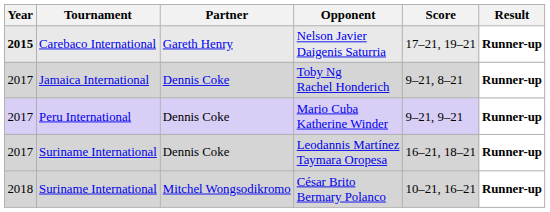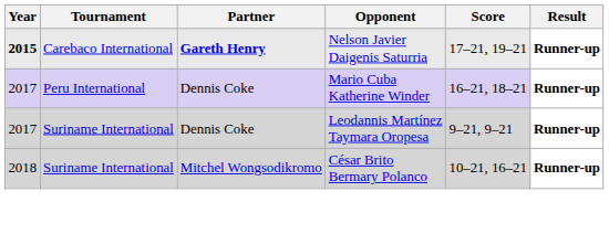 <table class="sortable wikitable" style="font-size: 90%;">
 <tr>
 <th>Year</th>
 <th>Tournament</th>
 <th>Partner</th>
 <th>Opponent</th>
 <th>Score</th>
 <th>Result</th>
 </tr>
 <tr style="background:#E9E9E9">
 <td align="center"><strong>2015</strong></td>
 <td align="left"><a href='#'>Carebaco International</a></td>
-<td align="left"> <a href='#'>Gareth Henry</a></td>
+<td align="left"><strong> <a href='#'>Gareth Henry</a></strong></td>
 <td align="left"> <a href='#'>Nelson Javier</a><br> <a href='#'>Daigenis Saturria</a></td>
 <td align="left">17–21, 19–21</td>
-<td style="text-align:left; background:white"> <strong>Runner-up</strong></td>
-</tr>
-<tr style="background:#D5D5D5">
-<td align="center">2017</td>
-<td align="left"><a href='#'>Jamaica International</a></td>
-<td align="left"> <a href='#'>Dennis Coke</a></td>
-<td align="left"> <a href='#'>Toby Ng</a><br> <a href='#'>Rachel Honderich</a></td>
-<td align="left">9–21, 8–21</td>
 <td style="text-align:left; background:white"> <strong>Runner-up</strong></td>
 </tr>
 <tr style="background:#D8CEF6">
 <td align="center">2017</td>
 <td align="left"><a href='#'>Peru International</a></td>
 <td align="left"> Dennis Coke</td>
 <td align="left"> <a href='#'>Mario Cuba</a><br> <a href='#'>Katherine Winder</a></td>
-<td align="left">9–21, 9–21</td>
+<td align="left">16–21, 18–21</td>
 <td style="text-align:left; background:white"> <strong>Runner-up</strong></td>
 </tr>
 <tr style="background:#D5D5D5">
 <td align="center">2017</td>
 <td align="left"><a href='#'>Suriname International</a></td>
 <td align="left"> Dennis Coke</td>
 <td align="left"> <a href='#'>Leodannis Martínez</a><br> <a href='#'>Taymara Oropesa</a></td>
-<td align="left">16–21, 18–21</td>
+<td align="left">9–21, 9–21</td>
 <td style="text-align:left; background:white"> <strong>Runner-up</strong></td>
 </tr>
 <tr style="background:#D5D5D5">
 <td align="center">2018</td>
 <td align="left"><a href='#'>Suriname International</a></td>
 <td align="left"> <a href='#'>Mitchel Wongsodikromo</a></td>
 <td align="left"> <a href='#'>César Brito</a><br> <a href='#'>Bermary Polanco</a></td>
 <td align="left">10–21, 16–21</td>
 <td style="text-align:left; background:white"> <strong>Runner-up</strong></td>
 </tr>
 </table>
